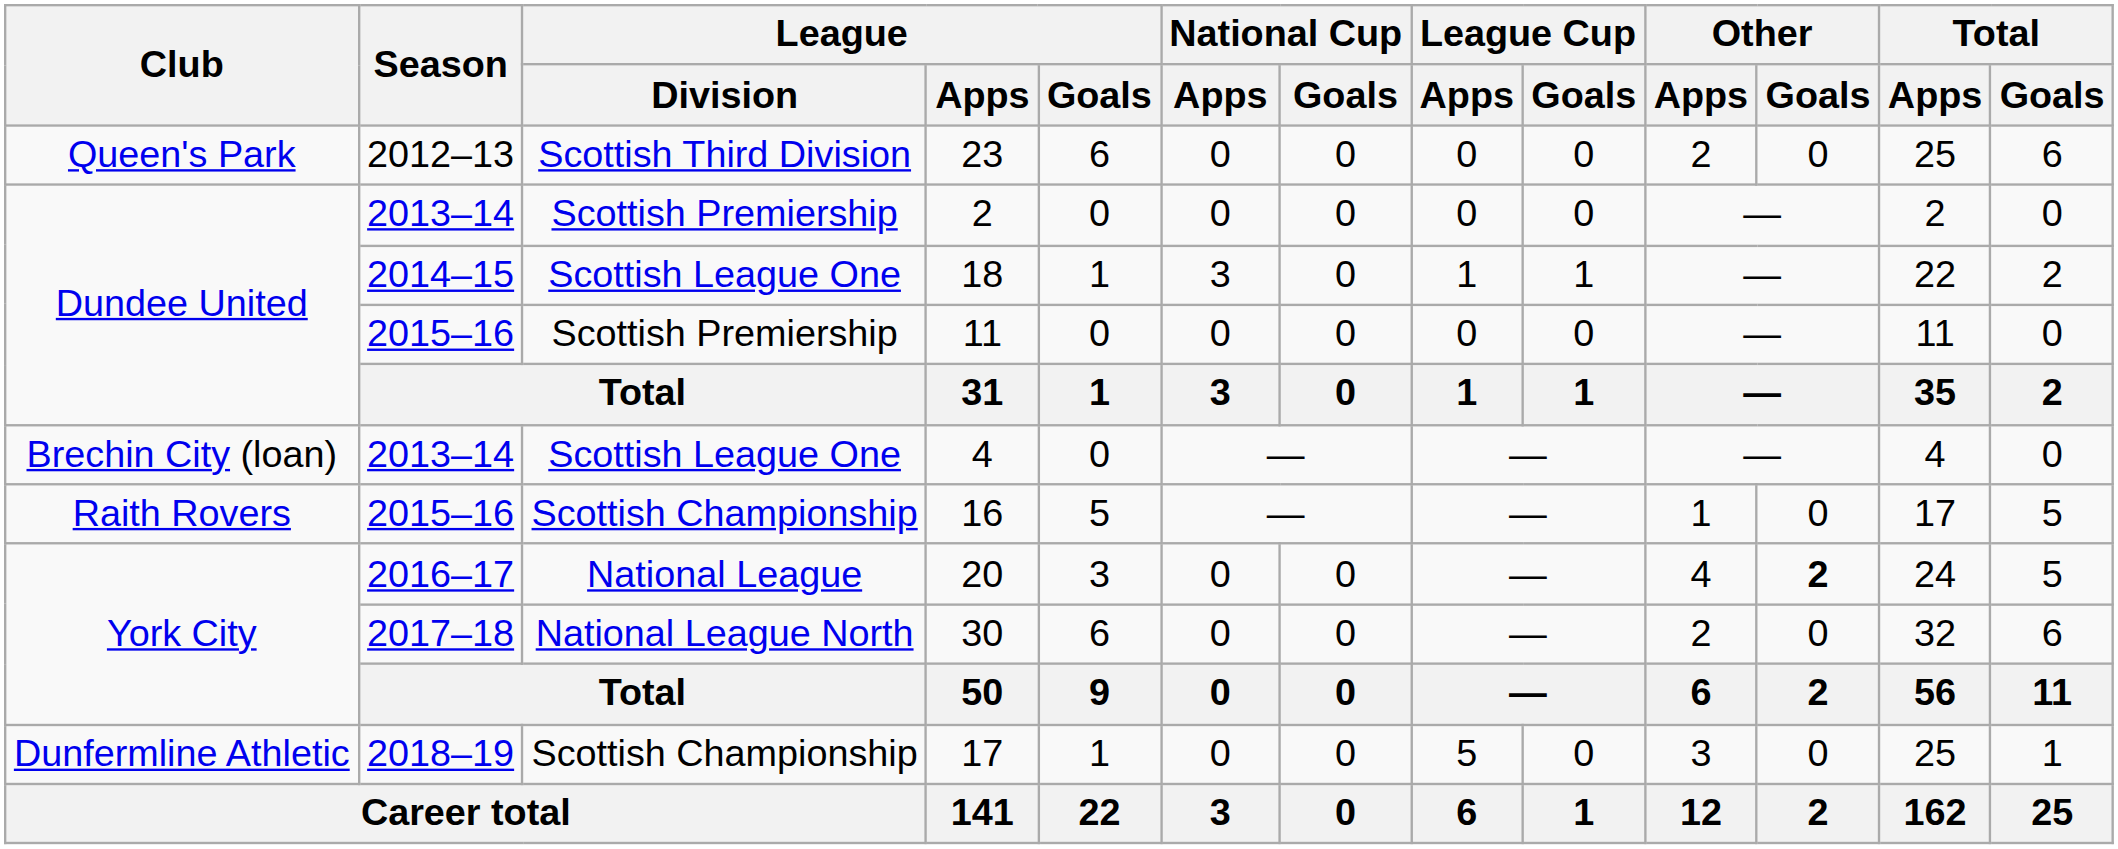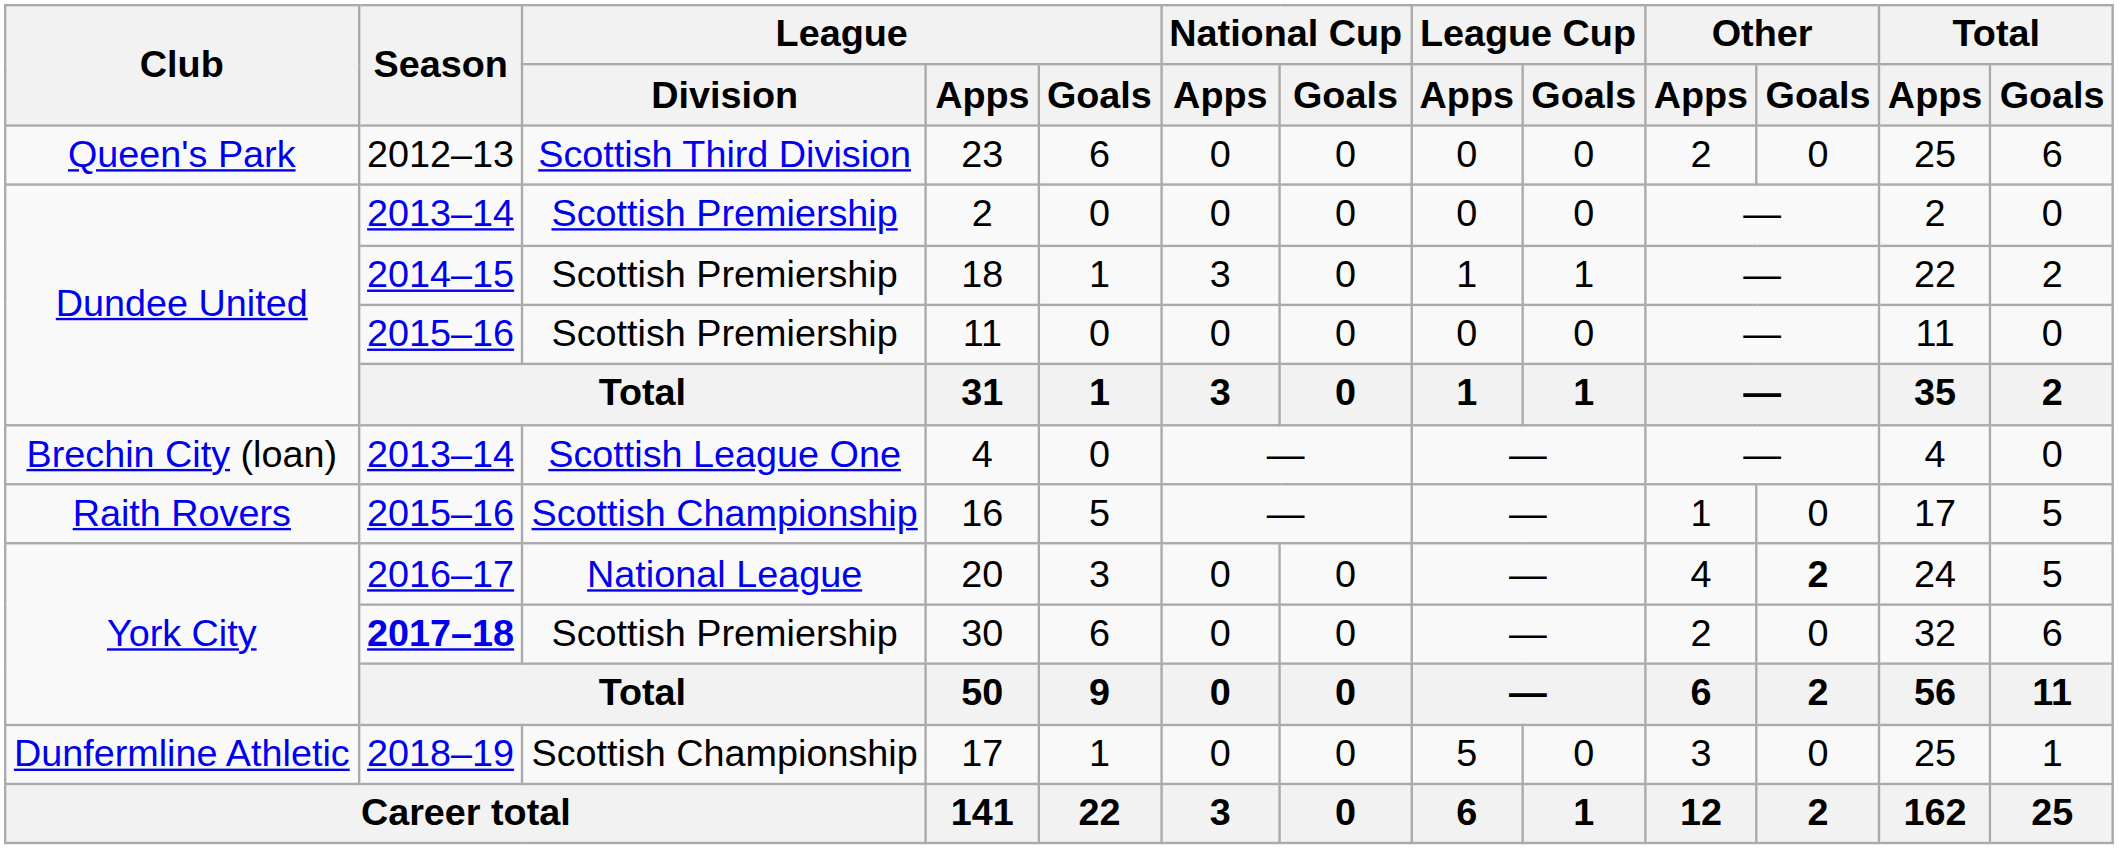 <table class=wikitable style=text-align:center>
 <tr>
 <th rowspan=2>Club</th>
 <th rowspan=2>Season</th>
 <th colspan=3>League</th>
 <th colspan=2>National Cup</th>
 <th colspan=2>League Cup</th>
 <th colspan=2>Other</th>
 <th colspan=2>Total</th>
 </tr>
 <tr>
 <th>Division</th>
 <th>Apps</th>
 <th>Goals</th>
 <th>Apps</th>
 <th>Goals</th>
 <th>Apps</th>
 <th>Goals</th>
 <th>Apps</th>
 <th>Goals</th>
 <th>Apps</th>
 <th>Goals</th>
 </tr>
 <tr>
 <td><a href='#'>Queen's Park</a></td>
 <td>2012–13</td>
 <td><a href='#'>Scottish Third Division</a></td>
 <td>23</td>
 <td>6</td>
 <td>0</td>
 <td>0</td>
 <td>0</td>
 <td>0</td>
 <td>2</td>
 <td>0</td>
 <td>25</td>
 <td>6</td>
 </tr>
 <tr>
 <td rowspan=4><a href='#'>Dundee United</a></td>
 <td><a href='#'>2013–14</a></td>
 <td><a href='#'>Scottish Premiership</a></td>
 <td>2</td>
 <td>0</td>
 <td>0</td>
 <td>0</td>
 <td>0</td>
 <td>0</td>
 <td colspan=2>—</td>
 <td>2</td>
 <td>0</td>
 </tr>
 <tr>
 <td><a href='#'>2014–15</a></td>
-<td><a href='#'>Scottish League One</a></td>
+<td>Scottish Premiership</td>
 <td>18</td>
 <td>1</td>
 <td>3</td>
 <td>0</td>
 <td>1</td>
 <td>1</td>
 <td colspan=2>—</td>
 <td>22</td>
 <td>2</td>
 </tr>
 <tr>
 <td><a href='#'>2015–16</a></td>
 <td>Scottish Premiership</td>
 <td>11</td>
 <td>0</td>
 <td>0</td>
 <td>0</td>
 <td>0</td>
 <td>0</td>
 <td colspan=2>—</td>
 <td>11</td>
 <td>0</td>
 </tr>
 <tr>
 <th colspan=2>Total</th>
 <th>31</th>
 <th>1</th>
 <th>3</th>
 <th>0</th>
 <th>1</th>
 <th>1</th>
 <th colspan=2>—</th>
 <th>35</th>
 <th>2</th>
 </tr>
 <tr>
 <td><a href='#'>Brechin City</a> (loan)</td>
 <td><a href='#'>2013–14</a></td>
 <td><a href='#'>Scottish League One</a></td>
 <td>4</td>
 <td>0</td>
 <td colspan=2>—</td>
 <td colspan=2>—</td>
 <td colspan=2>—</td>
 <td>4</td>
 <td>0</td>
 </tr>
 <tr>
 <td><a href='#'>Raith Rovers</a></td>
 <td><a href='#'>2015–16</a></td>
 <td><a href='#'>Scottish Championship</a></td>
 <td>16</td>
 <td>5</td>
 <td colspan=2>—</td>
 <td colspan=2>—</td>
 <td>1</td>
 <td>0</td>
 <td>17</td>
 <td>5</td>
 </tr>
 <tr>
 <td rowspan=3><a href='#'>York City</a></td>
 <td><a href='#'>2016–17</a></td>
 <td><a href='#'>National League</a></td>
 <td>20</td>
 <td>3</td>
 <td>0</td>
 <td>0</td>
 <td colspan=2>—</td>
 <td>4</td>
 <td><strong>2</strong></td>
 <td>24</td>
 <td>5</td>
 </tr>
 <tr>
-<td><a href='#'>2017–18</a></td>
-<td><a href='#'>National League North</a></td>
+<td><strong><a href='#'>2017–18</a></strong></td>
+<td>Scottish Premiership</td>
 <td>30</td>
 <td>6</td>
 <td>0</td>
 <td>0</td>
 <td colspan=2>—</td>
 <td>2</td>
 <td>0</td>
 <td>32</td>
 <td>6</td>
 </tr>
 <tr>
 <th colspan=2>Total</th>
 <th>50</th>
 <th>9</th>
 <th>0</th>
 <th>0</th>
 <th colspan=2>—</th>
 <th>6</th>
 <th>2</th>
 <th>56</th>
 <th>11</th>
 </tr>
 <tr>
 <td><a href='#'>Dunfermline Athletic</a></td>
 <td><a href='#'>2018–19</a></td>
 <td>Scottish Championship</td>
 <td>17</td>
 <td>1</td>
 <td>0</td>
 <td>0</td>
 <td>5</td>
 <td>0</td>
 <td>3</td>
 <td>0</td>
 <td>25</td>
 <td>1</td>
 </tr>
 <tr>
 <th colspan=3>Career total</th>
 <th>141</th>
 <th>22</th>
 <th>3</th>
 <th>0</th>
 <th>6</th>
 <th>1</th>
 <th>12</th>
 <th>2</th>
 <th>162</th>
 <th>25</th>
 </tr>
 </table>
